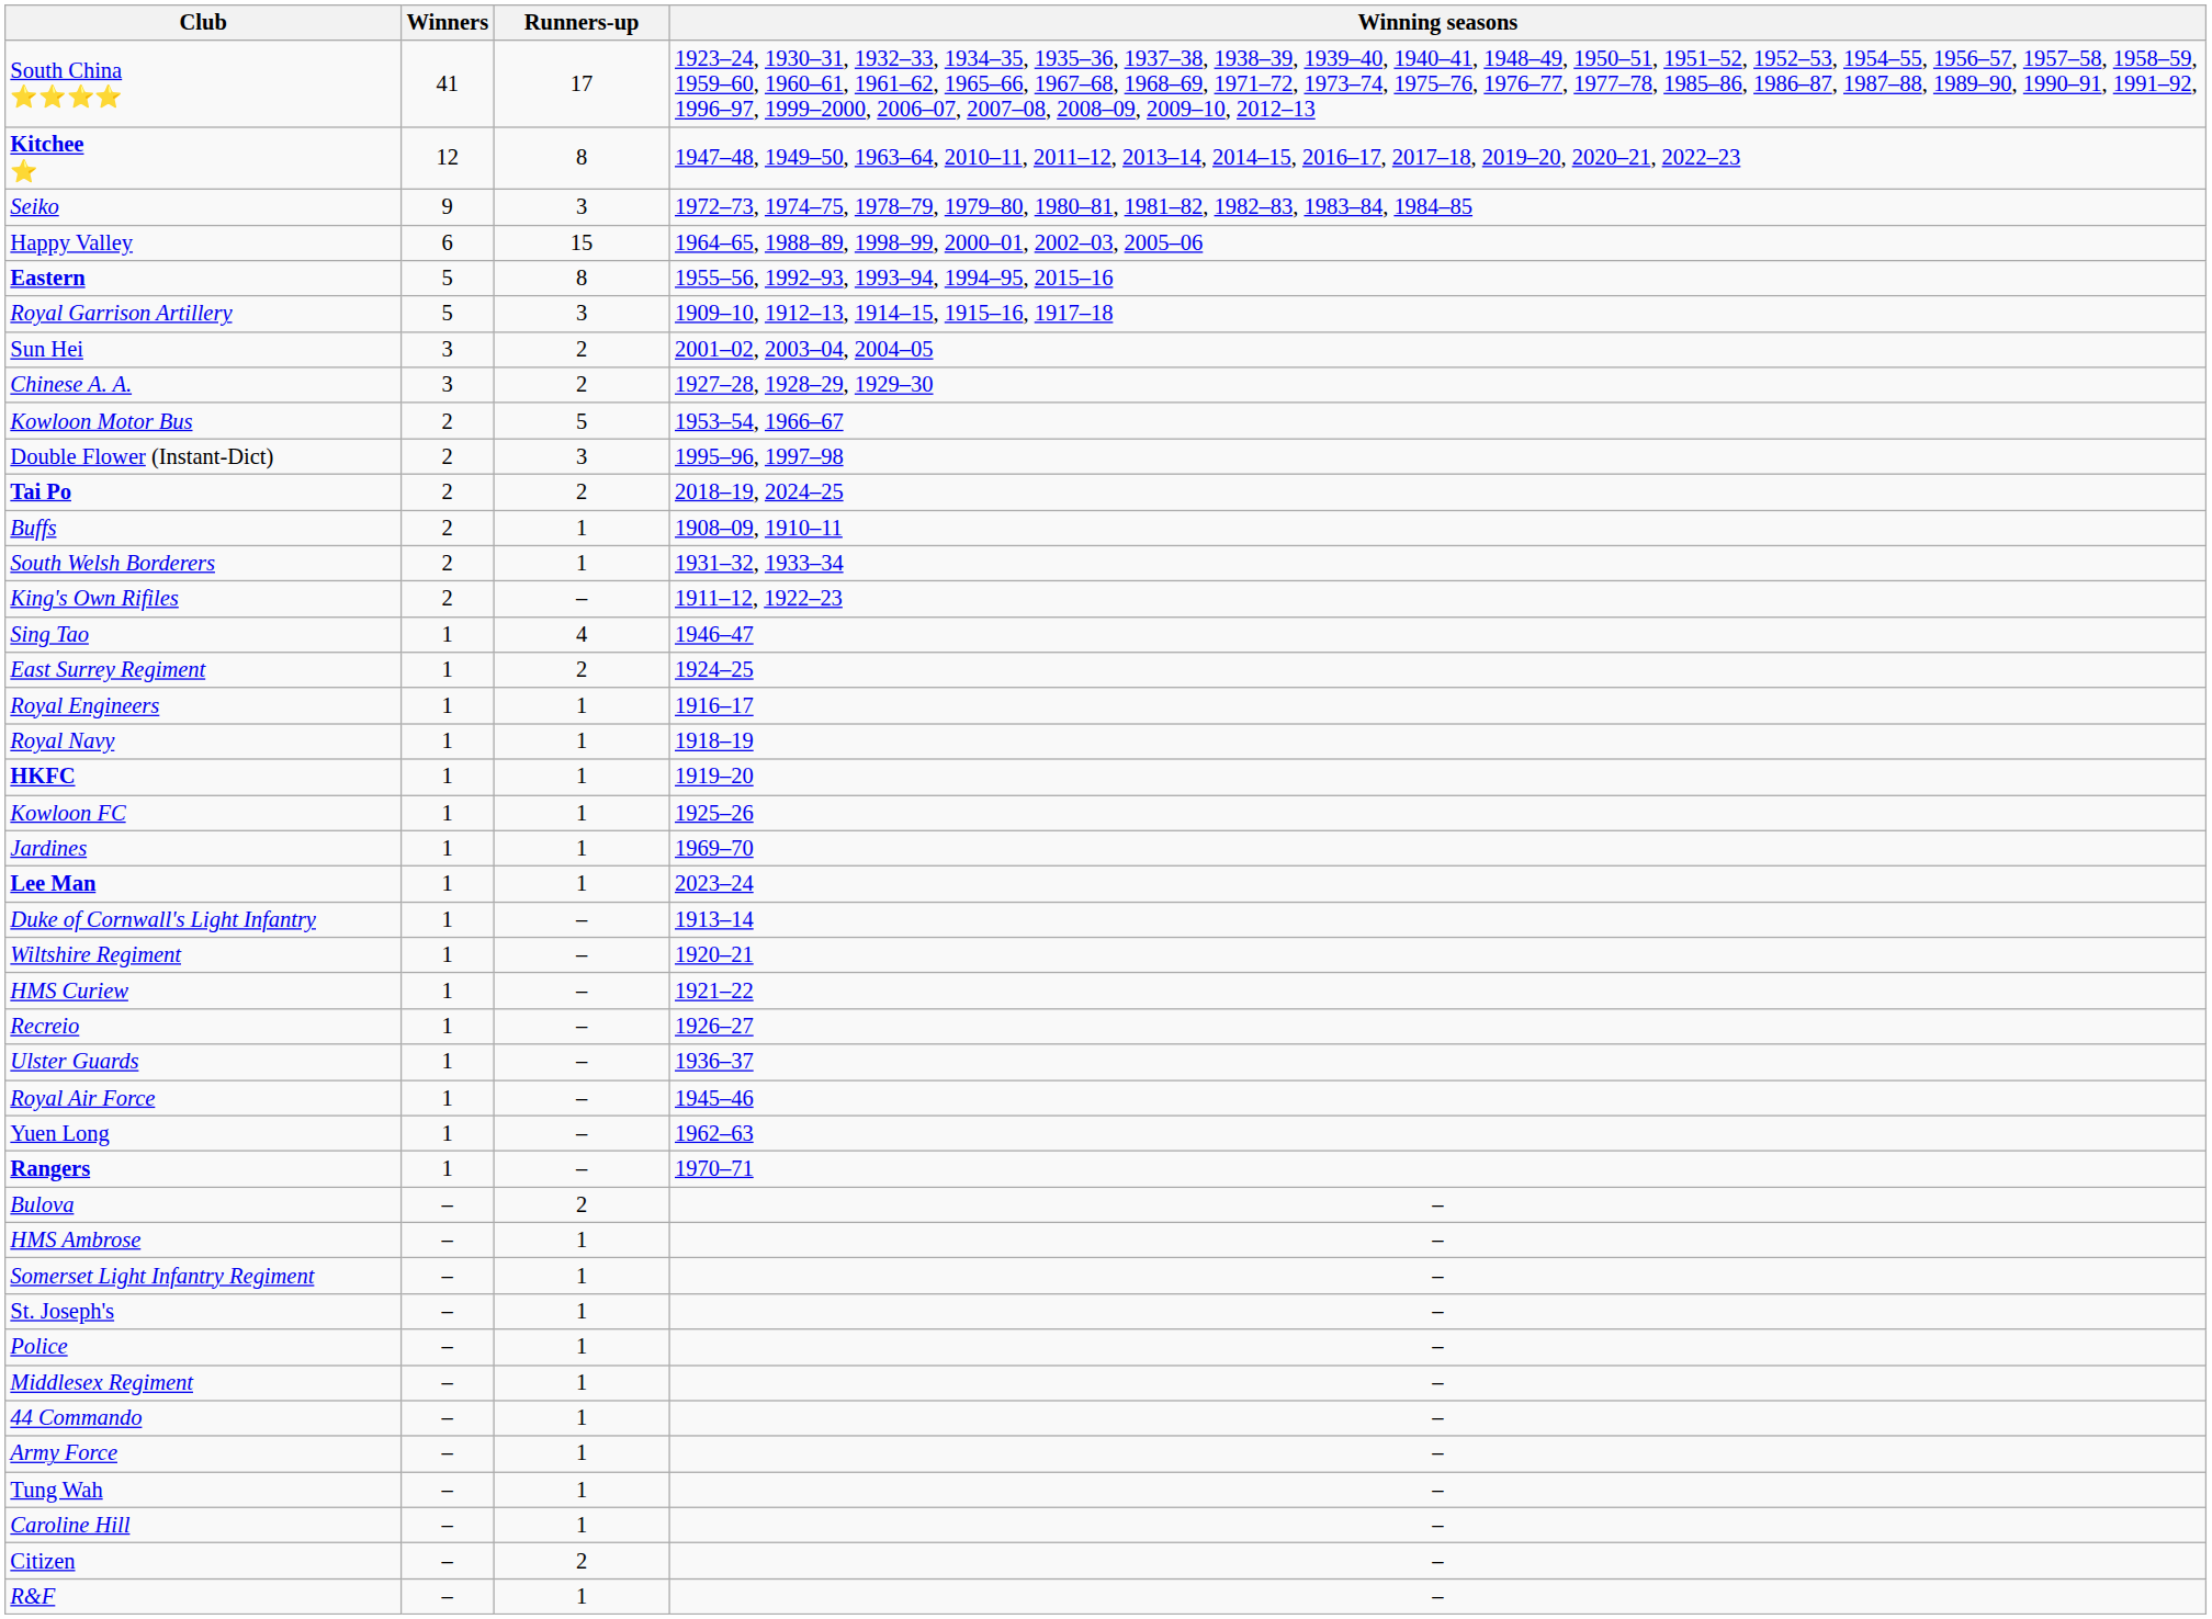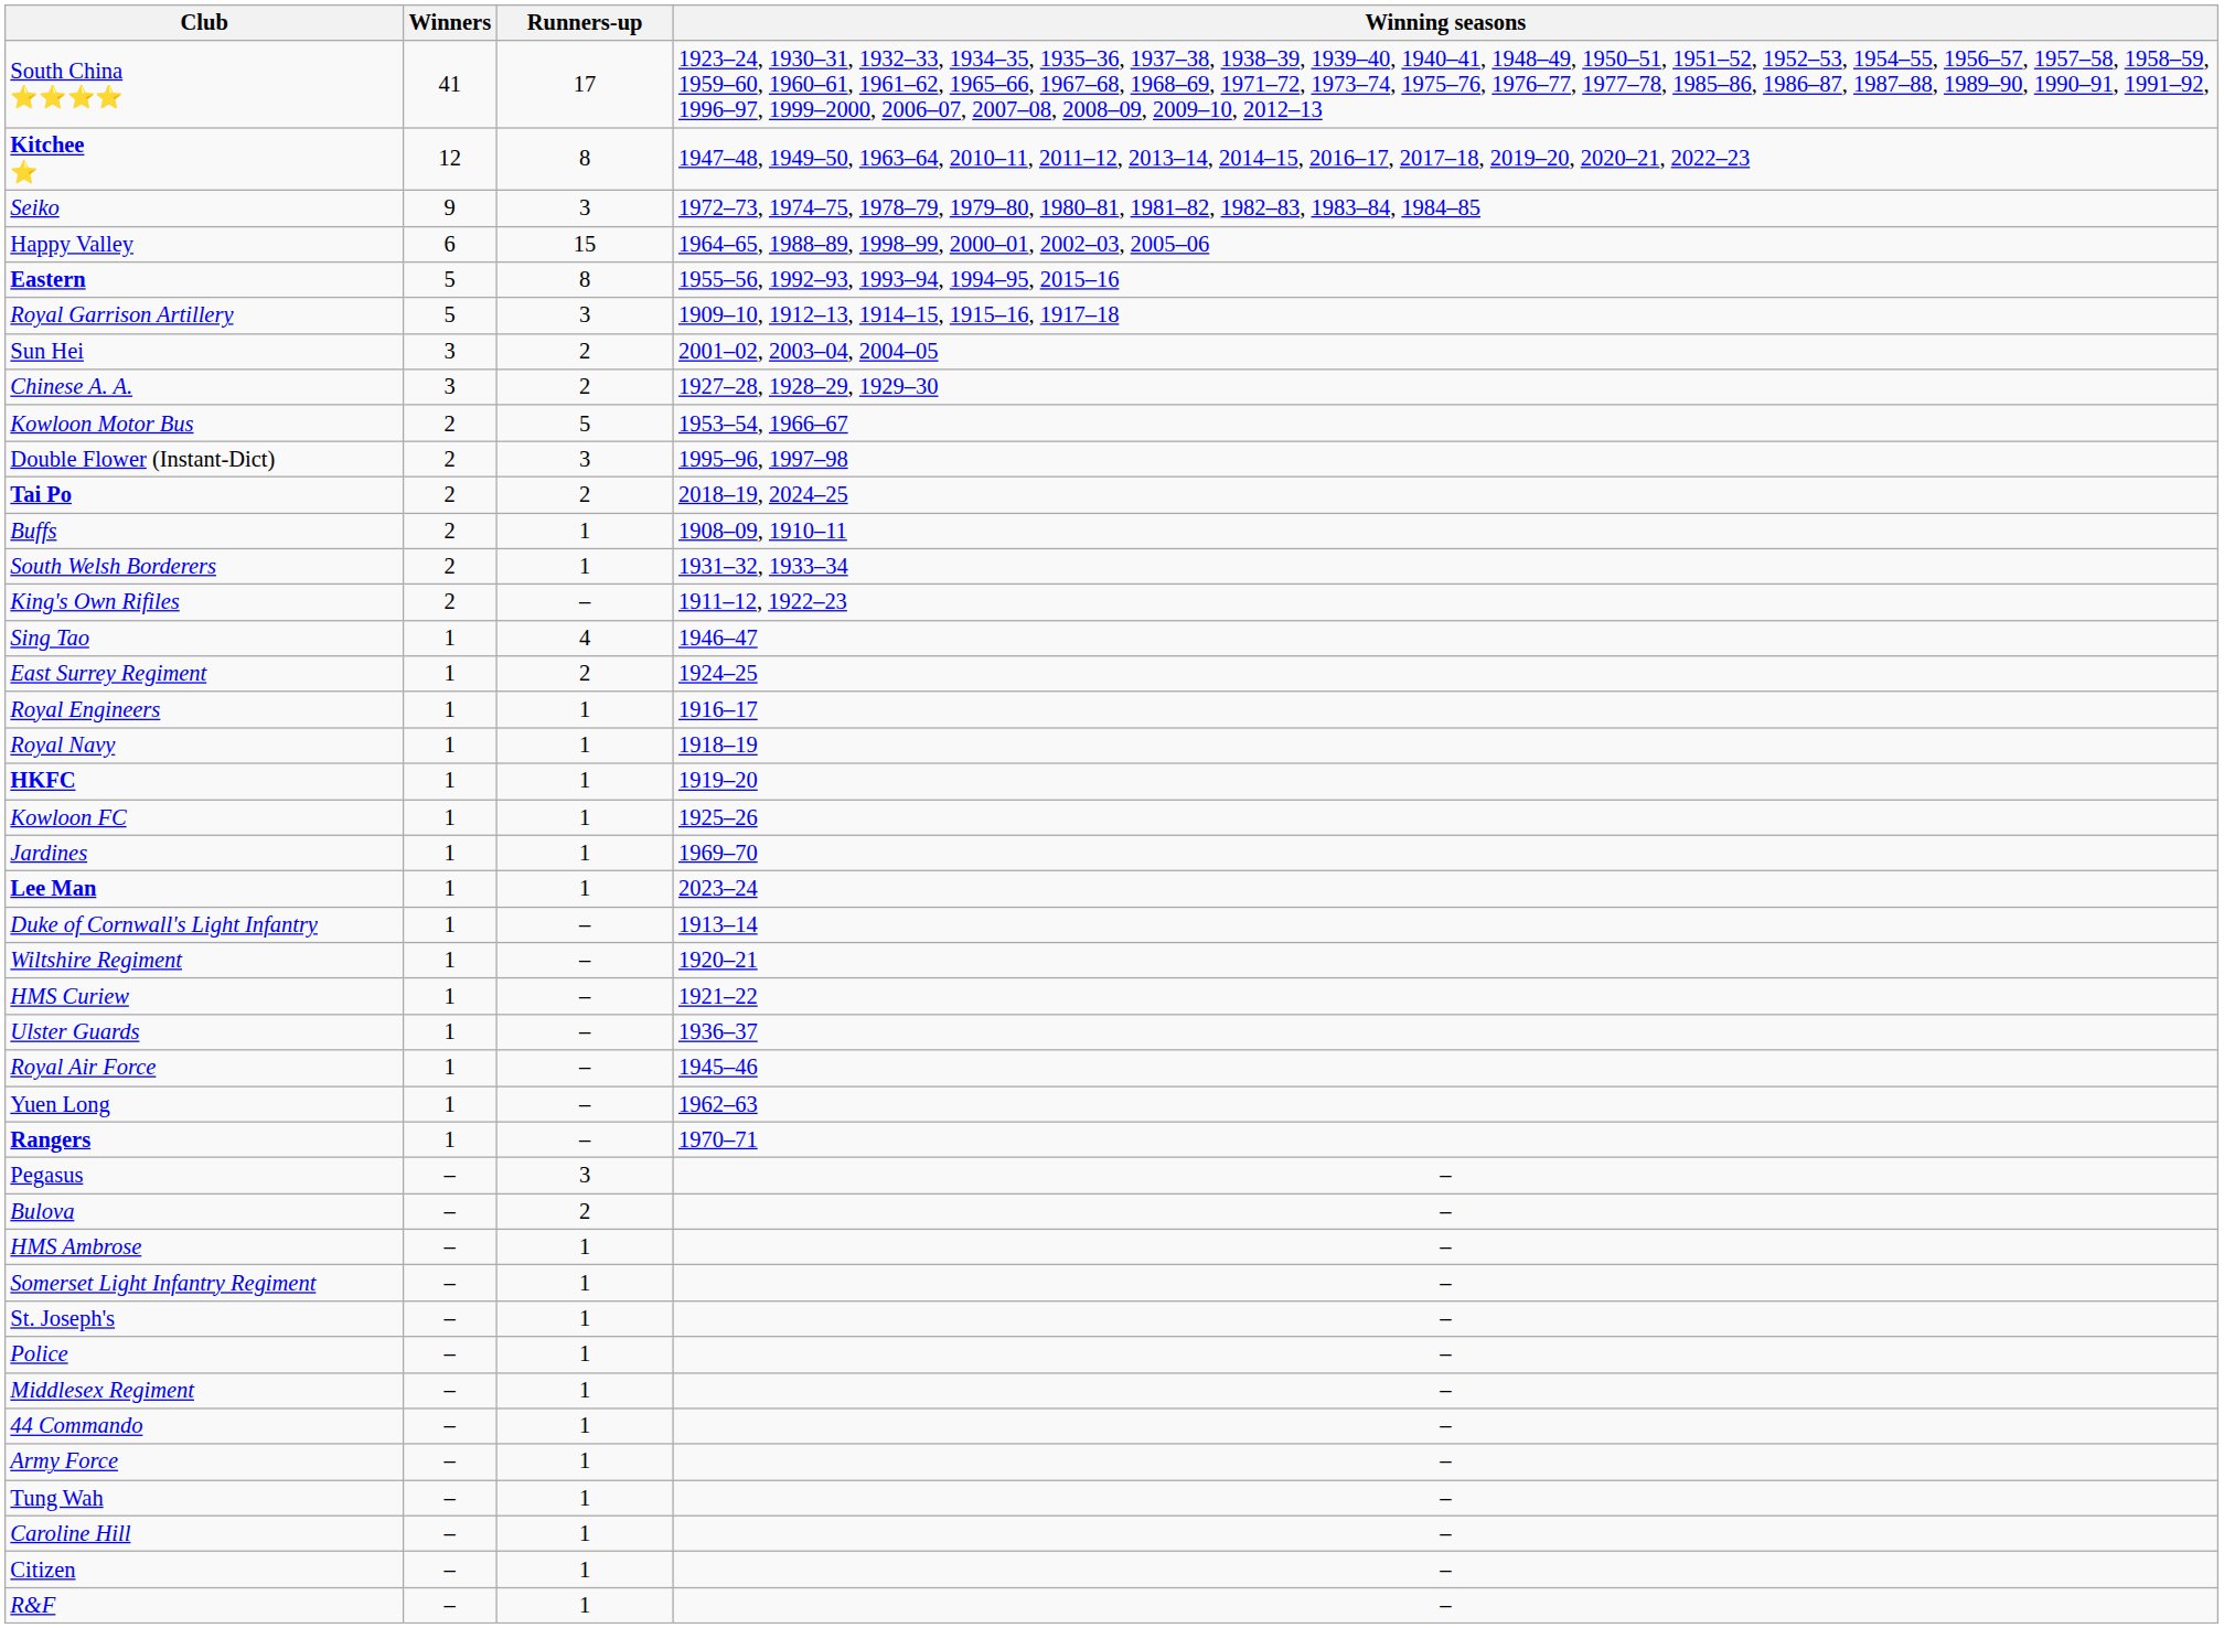 <table class="wikitable sortable">
 <tr>
 <th style="width:18%;">Club</th>
 <th>Winners</th>
 <th style="width:8%;">Runners-up</th>
 <th>Winning seasons</th>
 </tr>
 <tr>
 <td><a href='#'>South China</a><br>⭐⭐⭐⭐</td>
 <td align=center>41</td>
 <td align=center>17</td>
 <td><a href='#'>1923–24</a>, <a href='#'>1930–31</a>, <a href='#'>1932–33</a>, <a href='#'>1934–35</a>, <a href='#'>1935–36</a>, <a href='#'>1937–38</a>, <a href='#'>1938–39</a>, <a href='#'>1939–40</a>, <a href='#'>1940–41</a>, <a href='#'>1948–49</a>, <a href='#'>1950–51</a>, <a href='#'>1951–52</a>, <a href='#'>1952–53</a>, <a href='#'>1954–55</a>, <a href='#'>1956–57</a>, <a href='#'>1957–58</a>, <a href='#'>1958–59</a>, <a href='#'>1959–60</a>, <a href='#'>1960–61</a>, <a href='#'>1961–62</a>, <a href='#'>1965–66</a>, <a href='#'>1967–68</a>, <a href='#'>1968–69</a>, <a href='#'>1971–72</a>, <a href='#'>1973–74</a>, <a href='#'>1975–76</a>, <a href='#'>1976–77</a>, <a href='#'>1977–78</a>, <a href='#'>1985–86</a>, <a href='#'>1986–87</a>, <a href='#'>1987–88</a>, <a href='#'>1989–90</a>, <a href='#'>1990–91</a>, <a href='#'>1991–92</a>, <a href='#'>1996–97</a>, <a href='#'>1999–2000</a>, <a href='#'>2006–07</a>, <a href='#'>2007–08</a>, <a href='#'>2008–09</a>, <a href='#'>2009–10</a>, <a href='#'>2012–13</a></td>
 </tr>
 <tr>
 <td><strong><a href='#'>Kitchee</a></strong><br>⭐</td>
 <td align=center>12</td>
 <td align=center>8</td>
 <td><a href='#'>1947–48</a>, <a href='#'>1949–50</a>, <a href='#'>1963–64</a>, <a href='#'>2010–11</a>, <a href='#'>2011–12</a>, <a href='#'>2013–14</a>, <a href='#'>2014–15</a>, <a href='#'>2016–17</a>, <a href='#'>2017–18</a>, <a href='#'>2019–20</a>, <a href='#'>2020–21</a>, <a href='#'>2022–23</a></td>
 </tr>
 <tr>
 <td><em><a href='#'>Seiko</a></em></td>
 <td align=center>9</td>
 <td align=center>3</td>
 <td><a href='#'>1972–73</a>, <a href='#'>1974–75</a>, <a href='#'>1978–79</a>, <a href='#'>1979–80</a>, <a href='#'>1980–81</a>, <a href='#'>1981–82</a>, <a href='#'>1982–83</a>, <a href='#'>1983–84</a>, <a href='#'>1984–85</a></td>
 </tr>
 <tr>
 <td><a href='#'>Happy Valley</a></td>
 <td align=center>6</td>
 <td align=center>15</td>
 <td><a href='#'>1964–65</a>, <a href='#'>1988–89</a>, <a href='#'>1998–99</a>, <a href='#'>2000–01</a>, <a href='#'>2002–03</a>, <a href='#'>2005–06</a></td>
 </tr>
 <tr>
 <td><strong><a href='#'>Eastern</a></strong></td>
 <td align=center>5</td>
 <td align=center>8</td>
 <td><a href='#'>1955–56</a>, <a href='#'>1992–93</a>, <a href='#'>1993–94</a>, <a href='#'>1994–95</a>, <a href='#'>2015–16</a></td>
 </tr>
 <tr>
 <td><em><a href='#'>Royal Garrison Artillery</a></em></td>
 <td align=center>5</td>
 <td align=center>3</td>
 <td><a href='#'>1909–10</a>, <a href='#'>1912–13</a>, <a href='#'>1914–15</a>, <a href='#'>1915–16</a>, <a href='#'>1917–18</a></td>
 </tr>
 <tr>
 <td><a href='#'>Sun Hei</a></td>
 <td align=center>3</td>
 <td align=center>2</td>
 <td><a href='#'>2001–02</a>, <a href='#'>2003–04</a>, <a href='#'>2004–05</a></td>
 </tr>
 <tr>
 <td><em><a href='#'>Chinese A. A.</a></em></td>
 <td align=center>3</td>
 <td align=center>2</td>
 <td><a href='#'>1927–28</a>, <a href='#'>1928–29</a>, <a href='#'>1929–30</a></td>
 </tr>
 <tr>
 <td><em><a href='#'>Kowloon Motor Bus</a></em></td>
 <td align=center>2</td>
 <td align=center>5</td>
 <td><a href='#'>1953–54</a>, <a href='#'>1966–67</a></td>
 </tr>
 <tr>
 <td><a href='#'>Double Flower</a> (Instant-Dict)</td>
 <td align=center>2</td>
 <td align=center>3</td>
 <td><a href='#'>1995–96</a>, <a href='#'>1997–98</a></td>
 </tr>
 <tr>
 <td><strong><a href='#'>Tai Po</a></strong></td>
 <td align=center>2</td>
 <td align=center>2</td>
 <td><a href='#'>2018–19</a>, <a href='#'>2024–25</a></td>
 </tr>
 <tr>
 <td><em><a href='#'>Buffs</a></em></td>
 <td align=center>2</td>
 <td align=center>1</td>
 <td><a href='#'>1908–09</a>, <a href='#'>1910–11</a></td>
 </tr>
 <tr>
 <td><em><a href='#'>South Welsh Borderers</a></em></td>
 <td align=center>2</td>
 <td align=center>1</td>
 <td><a href='#'>1931–32</a>, <a href='#'>1933–34</a></td>
 </tr>
 <tr>
 <td><em><a href='#'>King's Own Rifiles</a></em></td>
 <td align=center>2</td>
 <td align=center>–</td>
 <td><a href='#'>1911–12</a>, <a href='#'>1922–23</a></td>
 </tr>
 <tr>
 <td><em><a href='#'>Sing Tao</a></em></td>
 <td align=center>1</td>
 <td align=center>4</td>
 <td><a href='#'>1946–47</a></td>
 </tr>
 <tr>
 <td><em><a href='#'>East Surrey Regiment</a></em></td>
 <td align=center>1</td>
 <td align=center>2</td>
 <td><a href='#'>1924–25</a></td>
 </tr>
 <tr>
 <td><em><a href='#'>Royal Engineers</a></em></td>
 <td align=center>1</td>
 <td align=center>1</td>
 <td><a href='#'>1916–17</a></td>
 </tr>
 <tr>
 <td><em><a href='#'>Royal Navy</a></em></td>
 <td align=center>1</td>
 <td align=center>1</td>
 <td><a href='#'>1918–19</a></td>
 </tr>
 <tr>
 <td><strong><a href='#'>HKFC</a></strong></td>
 <td align=center>1</td>
 <td align=center>1</td>
 <td><a href='#'>1919–20</a></td>
 </tr>
 <tr>
 <td><em><a href='#'>Kowloon FC</a></em></td>
 <td align=center>1</td>
 <td align=center>1</td>
 <td><a href='#'>1925–26</a></td>
 </tr>
 <tr>
 <td><em><a href='#'>Jardines</a></em></td>
 <td align=center>1</td>
 <td align=center>1</td>
 <td><a href='#'>1969–70</a></td>
 </tr>
 <tr>
 <td><strong><a href='#'>Lee Man</a></strong></td>
 <td align=center>1</td>
 <td align=center>1</td>
 <td><a href='#'>2023–24</a></td>
 </tr>
 <tr>
 <td><em><a href='#'>Duke of Cornwall's Light Infantry</a></em></td>
 <td align=center>1</td>
 <td align=center>–</td>
 <td><a href='#'>1913–14</a></td>
 </tr>
 <tr>
 <td><em><a href='#'>Wiltshire Regiment</a></em></td>
 <td align=center>1</td>
 <td align=center>–</td>
 <td><a href='#'>1920–21</a></td>
 </tr>
 <tr>
 <td><em><a href='#'>HMS Curiew</a></em></td>
 <td align=center>1</td>
 <td align=center>–</td>
 <td><a href='#'>1921–22</a></td>
 </tr>
 <tr>
-<td><em><a href='#'>Recreio</a></em></td>
-<td align=center>1</td>
-<td align=center>–</td>
-<td><a href='#'>1926–27</a></td>
-</tr>
-<tr>
 <td><em><a href='#'>Ulster Guards</a></em></td>
 <td align=center>1</td>
 <td align=center>–</td>
 <td><a href='#'>1936–37</a></td>
 </tr>
 <tr>
 <td><em><a href='#'>Royal Air Force</a></em></td>
 <td align=center>1</td>
 <td align=center>–</td>
 <td><a href='#'>1945–46</a></td>
 </tr>
 <tr>
 <td><a href='#'>Yuen Long</a></td>
 <td align=center>1</td>
 <td align=center>–</td>
 <td><a href='#'>1962–63</a></td>
 </tr>
 <tr>
 <td><strong><a href='#'>Rangers</a></strong></td>
 <td align=center>1</td>
 <td align=center>–</td>
 <td><a href='#'>1970–71</a></td>
+</tr>
+<tr>
+<td><a href='#'>Pegasus</a></td>
+<td align=center>–</td>
+<td align=center>3</td>
+<td align=center>–</td>
 </tr>
 <tr>
 <td><em><a href='#'>Bulova</a></em></td>
 <td align=center>–</td>
 <td align=center>2</td>
 <td align=center>–</td>
 </tr>
 <tr>
 <td><em><a href='#'>HMS Ambrose</a></em></td>
 <td align=center>–</td>
 <td align=center>1</td>
 <td align=center>–</td>
 </tr>
 <tr>
 <td><em><a href='#'>Somerset Light Infantry Regiment</a></em></td>
 <td align=center>–</td>
 <td align=center>1</td>
 <td align=center>–</td>
 </tr>
 <tr>
 <td><a href='#'>St. Joseph's</a></td>
 <td align=center>–</td>
 <td align=center>1</td>
 <td align=center>–</td>
 </tr>
 <tr>
 <td><em><a href='#'>Police</a></em></td>
 <td align=center>–</td>
 <td align=center>1</td>
 <td align=center>–</td>
 </tr>
 <tr>
 <td><em><a href='#'>Middlesex Regiment</a></em></td>
 <td align=center>–</td>
 <td align=center>1</td>
 <td align=center>–</td>
 </tr>
 <tr>
 <td><em><a href='#'>44 Commando</a></em></td>
 <td align=center>–</td>
 <td align=center>1</td>
 <td align=center>–</td>
 </tr>
 <tr>
 <td><em><a href='#'>Army Force</a></em></td>
 <td align=center>–</td>
 <td align=center>1</td>
 <td align=center>–</td>
 </tr>
 <tr>
 <td><a href='#'>Tung Wah</a></td>
 <td align=center>–</td>
 <td align=center>1</td>
 <td align=center>–</td>
 </tr>
 <tr>
 <td><em><a href='#'>Caroline Hill</a></em></td>
 <td align=center>–</td>
 <td align=center>1</td>
 <td align=center>–</td>
 </tr>
 <tr>
 <td><a href='#'>Citizen</a></td>
 <td align=center>–</td>
-<td align=center>2</td>
+<td align=center>1</td>
 <td align=center>–</td>
 </tr>
 <tr>
 <td><em><a href='#'>R&F</a></em></td>
 <td align=center>–</td>
 <td align=center>1</td>
 <td align=center>–</td>
 </tr>
 </table>
